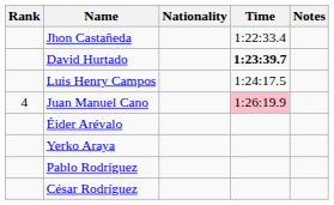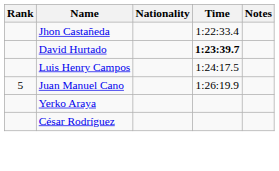 <table class="wikitable sortable" style="text-align:center">
 <tr>
 <th>Rank</th>
 <th>Name</th>
 <th>Nationality</th>
 <th>Time</th>
 <th>Notes</th>
 </tr>
 <tr>
 <td></td>
 <td align=left><a href='#'>Jhon Castañeda</a></td>
 <td align=left></td>
 <td>1:22:33.4</td>
 <td></td>
 </tr>
 <tr>
 <td></td>
 <td align=left><a href='#'>David Hurtado</a></td>
 <td align=left></td>
 <td><strong>1:23:39.7</strong></td>
 <td></td>
 </tr>
 <tr>
 <td></td>
 <td align=left><a href='#'>Luis Henry Campos</a></td>
 <td align=left></td>
 <td>1:24:17.5</td>
 <td></td>
 </tr>
 <tr>
-<td>4</td>
+<td>5</td>
 <td align=left><a href='#'>Juan Manuel Cano</a></td>
 <td align=left></td>
-<td style="background: pink;">1:26:19.9</td>
-<td></td>
-</tr>
-<tr>
-<td></td>
-<td align=left><a href='#'>Éider Arévalo</a></td>
-<td align=left></td>
-<td></td>
+<td>1:26:19.9</td>
 <td></td>
 </tr>
 <tr>
 <td></td>
 <td align=left><a href='#'>Yerko Araya</a></td>
-<td align=left></td>
-<td></td>
-<td></td>
-</tr>
-<tr>
-<td></td>
-<td align=left><a href='#'>Pablo Rodríguez</a></td>
 <td align=left></td>
 <td></td>
 <td></td>
 </tr>
 <tr>
 <td></td>
 <td align=left><a href='#'>César Rodríguez</a></td>
 <td align=left></td>
 <td></td>
 <td></td>
 </tr>
 </table>
